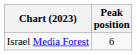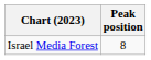 <table class="wikitable sortable plainrowheaders" style="text-align:center">
 <tr>
 <th scope="col">Chart (2023)</th>
 <th scope="col">Peak<br>position</th>
 </tr>
 <tr>
 <td>Israel <a href='#'>Media Forest</a></td>
-<td>6</td>
+<td>8</td>
 </tr>
 </table>
